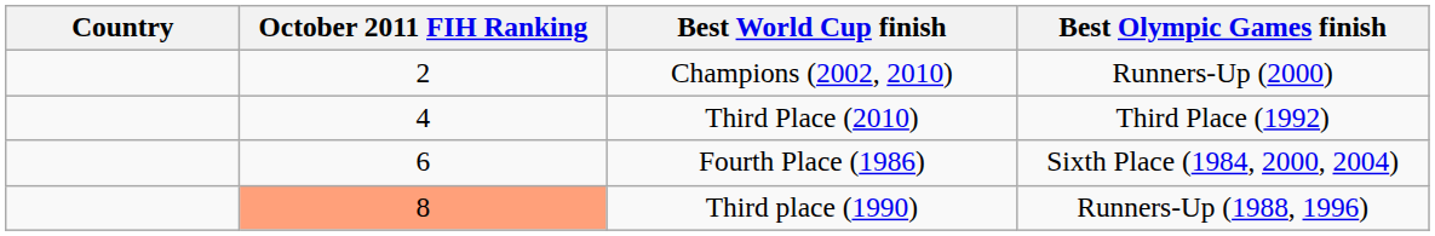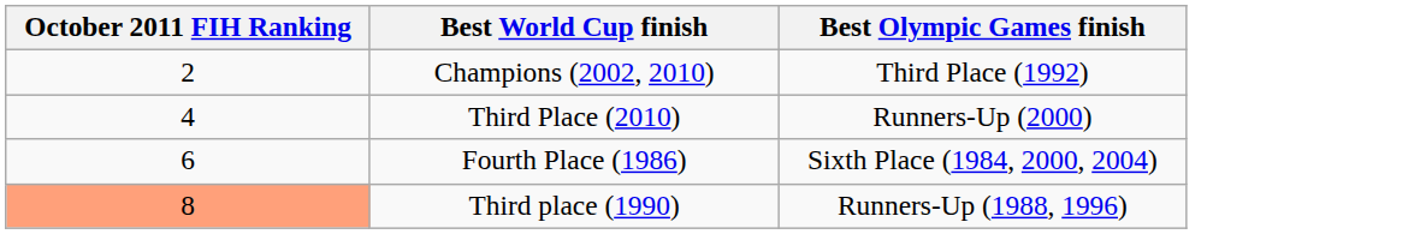 <table class="wikitable">
 <tr>
-<th style="width:125px;">Country</th>
 <th style="width:200px;">October 2011 <a href='#'>FIH Ranking</a></th>
 <th style="width:225px;">Best <a href='#'>World Cup</a> finish</th>
 <th style="width:225px;">Best <a href='#'>Olympic Games</a> finish</th>
 </tr>
 <tr style="text-align:center;">
-<td style="text-align:left;"></td>
 <td>2</td>
 <td>Champions (<a href='#'>2002</a>, <a href='#'>2010</a>)</td>
+<td>Third Place (<a href='#'>1992</a>)</td>
+</tr>
+<tr style="text-align:center;">
+<td>4</td>
+<td>Third Place (<a href='#'>2010</a>)</td>
 <td>Runners-Up (<a href='#'>2000</a>)</td>
 </tr>
 <tr style="text-align:center;">
-<td style="text-align:left;"></td>
-<td>4</td>
-<td>Third Place (<a href='#'>2010</a>)</td>
-<td>Third Place (<a href='#'>1992</a>)</td>
-</tr>
-<tr style="text-align:center;">
-<td style="text-align:left;"></td>
 <td>6</td>
 <td>Fourth Place (<a href='#'>1986</a>)</td>
 <td>Sixth Place (<a href='#'>1984</a>, <a href='#'>2000</a>, <a href='#'>2004</a>)</td>
 </tr>
 <tr style="text-align:center;">
-<td style="text-align:left;"></td>
 <td style="background: lightsalmon;">8</td>
 <td>Third place (<a href='#'>1990</a>)</td>
 <td>Runners-Up (<a href='#'>1988</a>, <a href='#'>1996</a>)</td>
 </tr>
 </table>
